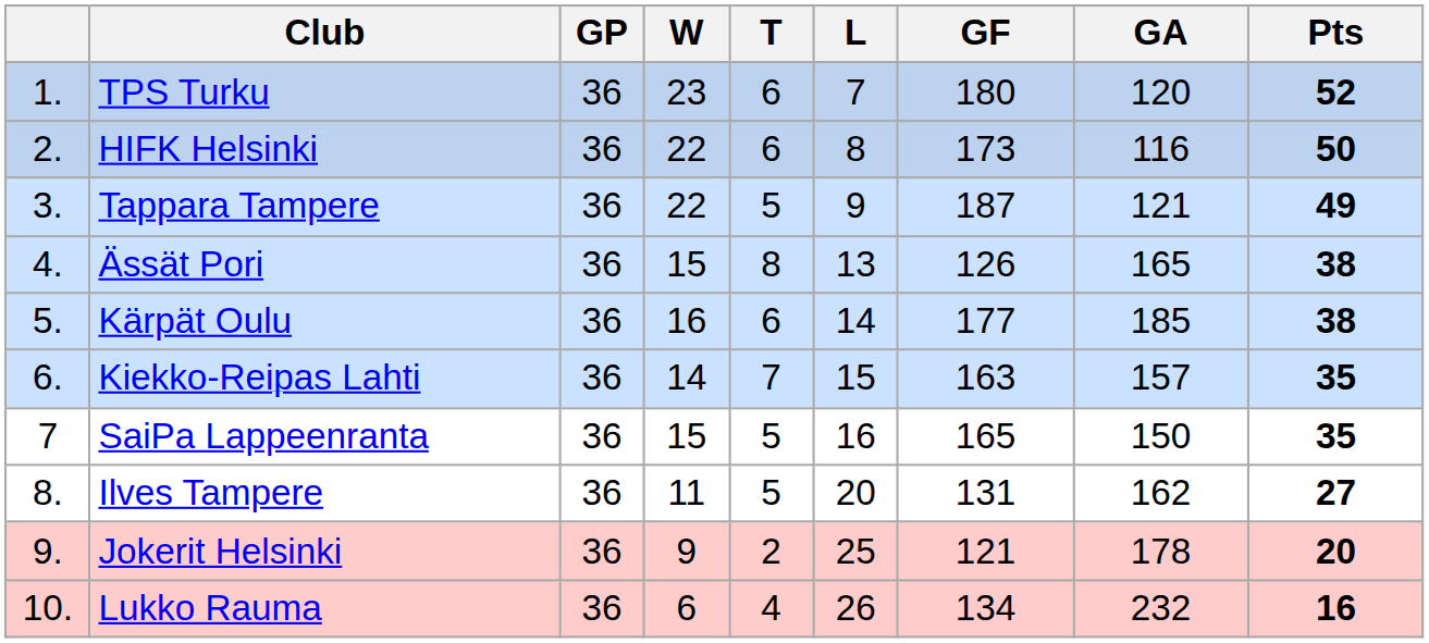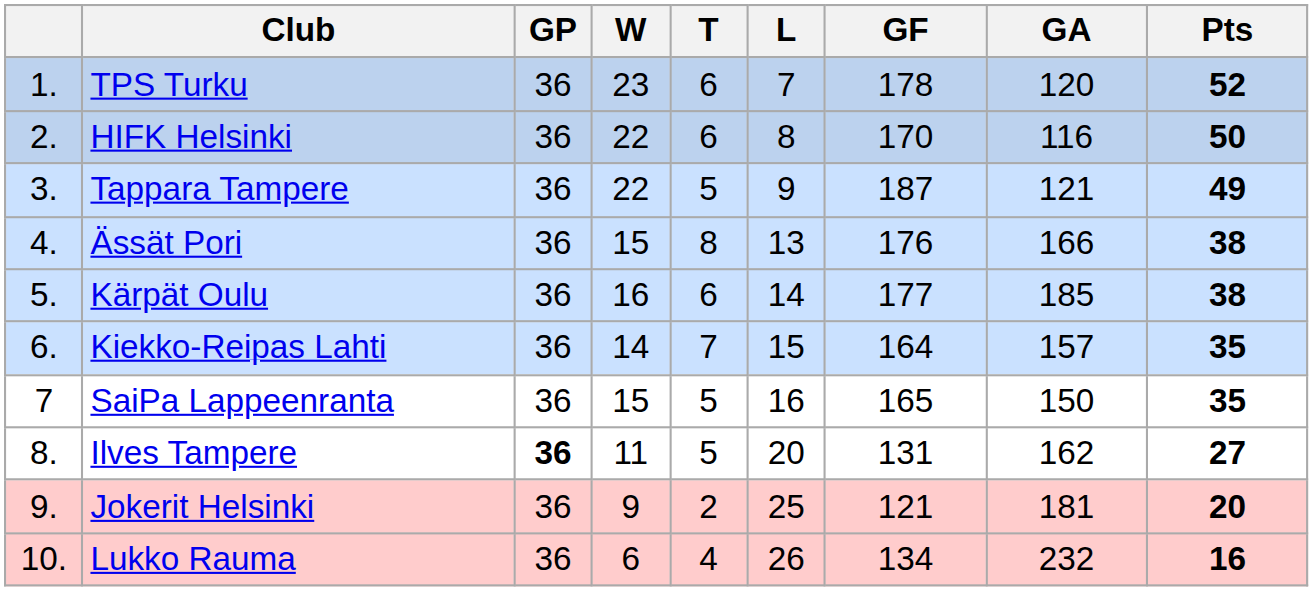 <table class="wikitable">
 <tr>
 <th width="30"></th>
 <th width="200">Club</th>
 <th width="30">GP</th>
 <th width="30">W</th>
 <th width="30">T</th>
 <th width="30">L</th>
 <th width="70">GF</th>
 <th width="70">GA</th>
 <th width="70">Pts</th>
 </tr>
 <tr bgcolor="#BCD2EE" align="center">
 <td>1.</td>
 <td align="left"><a href='#'>TPS Turku</a></td>
 <td>36</td>
 <td>23</td>
 <td>6</td>
 <td>7</td>
-<td>180</td>
+<td>178</td>
 <td>120</td>
 <td><strong>52</strong></td>
 </tr>
 <tr bgcolor="#BCD2EE" align="center">
 <td>2.</td>
 <td align="left"><a href='#'>HIFK Helsinki</a></td>
 <td>36</td>
 <td>22</td>
 <td>6</td>
 <td>8</td>
-<td>173</td>
+<td>170</td>
 <td>116</td>
 <td><strong>50</strong></td>
 </tr>
 <tr bgcolor="#CAE1FF" align="center">
 <td>3.</td>
 <td align="left"><a href='#'>Tappara Tampere</a></td>
 <td>36</td>
 <td>22</td>
 <td>5</td>
 <td>9</td>
 <td>187</td>
 <td>121</td>
 <td><strong>49</strong></td>
 </tr>
 <tr bgcolor="#CAE1FF" align="center">
 <td>4.</td>
 <td align="left"><a href='#'>Ässät Pori</a></td>
 <td>36</td>
 <td>15</td>
 <td>8</td>
 <td>13</td>
-<td>126</td>
-<td>165</td>
+<td>176</td>
+<td>166</td>
 <td><strong>38</strong></td>
 </tr>
 <tr bgcolor="#CAE1FF" align="center">
 <td>5.</td>
 <td align="left"><a href='#'>Kärpät Oulu</a></td>
 <td>36</td>
 <td>16</td>
 <td>6</td>
 <td>14</td>
 <td>177</td>
 <td>185</td>
 <td><strong>38</strong></td>
 </tr>
 <tr bgcolor="#CAE1FF" align="center">
 <td>6.</td>
 <td align="left"><a href='#'>Kiekko-Reipas Lahti</a></td>
 <td>36</td>
 <td>14</td>
 <td>7</td>
 <td>15</td>
-<td>163</td>
+<td>164</td>
 <td>157</td>
 <td><strong>35</strong></td>
 </tr>
 <tr bgcolor="#FFFFFF" align="center">
 <td>7</td>
 <td align="left"><a href='#'>SaiPa Lappeenranta</a></td>
 <td>36</td>
 <td>15</td>
 <td>5</td>
 <td>16</td>
 <td>165</td>
 <td>150</td>
 <td><strong>35</strong></td>
 </tr>
 <tr bgcolor="#FFFFFF" align="center">
 <td>8.</td>
 <td align="left"><a href='#'>Ilves Tampere</a></td>
-<td>36</td>
+<td><strong>36</strong></td>
 <td>11</td>
 <td>5</td>
 <td>20</td>
 <td>131</td>
 <td>162</td>
 <td><strong>27</strong></td>
 </tr>
 <tr bgcolor="#ffcccc" align="center">
 <td>9.</td>
 <td align="left"><a href='#'>Jokerit Helsinki</a></td>
 <td>36</td>
 <td>9</td>
 <td>2</td>
 <td>25</td>
 <td>121</td>
-<td>178</td>
+<td>181</td>
 <td><strong>20</strong></td>
 </tr>
 <tr bgcolor="#ffcccc" align="center">
 <td>10.</td>
 <td align="left"><a href='#'>Lukko Rauma</a></td>
 <td>36</td>
 <td>6</td>
 <td>4</td>
 <td>26</td>
 <td>134</td>
 <td>232</td>
 <td><strong>16</strong></td>
 </tr>
 </table>
